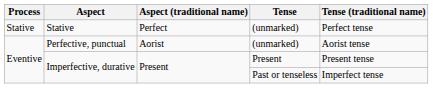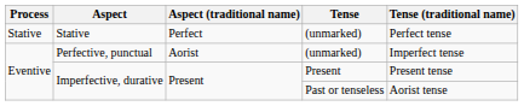 <table class="wikitable">
 <tr>
 <th>Process</th>
 <th>Aspect</th>
 <th>Aspect (traditional name)</th>
 <th>Tense</th>
 <th>Tense (traditional name)</th>
 </tr>
 <tr>
 <td>Stative</td>
 <td>Stative</td>
 <td>Perfect</td>
 <td>(unmarked)</td>
 <td>Perfect tense</td>
 </tr>
 <tr>
 <td rowspan="3">Eventive</td>
 <td>Perfective, punctual</td>
 <td>Aorist</td>
 <td>(unmarked)</td>
-<td>Aorist tense</td>
+<td>Imperfect tense</td>
 </tr>
 <tr>
 <td rowspan="2">Imperfective, durative</td>
 <td rowspan="2">Present</td>
 <td>Present</td>
 <td>Present tense</td>
 </tr>
 <tr>
 <td>Past or tenseless</td>
-<td>Imperfect tense</td>
+<td>Aorist tense</td>
 </tr>
 </table>
